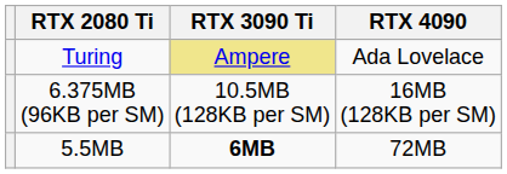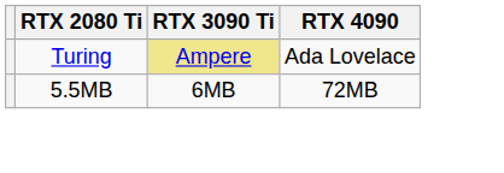 <table class="wikitable" style="text-align: center;">
 <tr>
 <th></th>
 <th>RTX 2080 Ti</th>
 <th>RTX 3090 Ti</th>
 <th>RTX 4090</th>
 </tr>
 <tr>
 <th style="text-align: left;"></th>
 <td><a href='#'>Turing</a></td>
 <td style="background: khaki;"><a href='#'>Ampere</a></td>
 <td>Ada Lovelace</td>
 </tr>
 <tr>
 <th style="text-align: left;"></th>
-<td>6.375MB <br> (96KB per SM)</td>
-<td>10.5MB <br> (128KB per SM)</td>
-<td>16MB <br> (128KB per SM)</td>
-</tr>
-<tr>
-<th style="text-align: left;"></th>
 <td>5.5MB</td>
-<td><strong>6MB</strong></td>
+<td>6MB</td>
 <td>72MB</td>
 </tr>
 </table>
